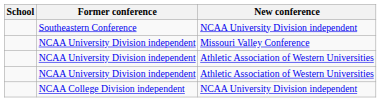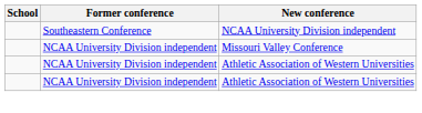 <table class="wikitable sortable">
 <tr>
 <th>School</th>
 <th>Former conference</th>
 <th>New conference</th>
 </tr>
 <tr>
 <td></td>
 <td><a href='#'>Southeastern Conference</a></td>
 <td><a href='#'>NCAA University Division independent</a></td>
 </tr>
 <tr>
 <td></td>
 <td><a href='#'>NCAA University Division independent</a></td>
 <td><a href='#'>Missouri Valley Conference</a></td>
 </tr>
 <tr>
 <td></td>
 <td><a href='#'>NCAA University Division independent</a></td>
 <td><a href='#'>Athletic Association of Western Universities</a></td>
 </tr>
 <tr>
 <td></td>
 <td><a href='#'>NCAA University Division independent</a></td>
 <td><a href='#'>Athletic Association of Western Universities</a></td>
 </tr>
-<tr>
-<td></td>
-<td><a href='#'>NCAA College Division independent</a></td>
-<td><a href='#'>NCAA University Division independent</a></td>
-</tr>
 </table>
